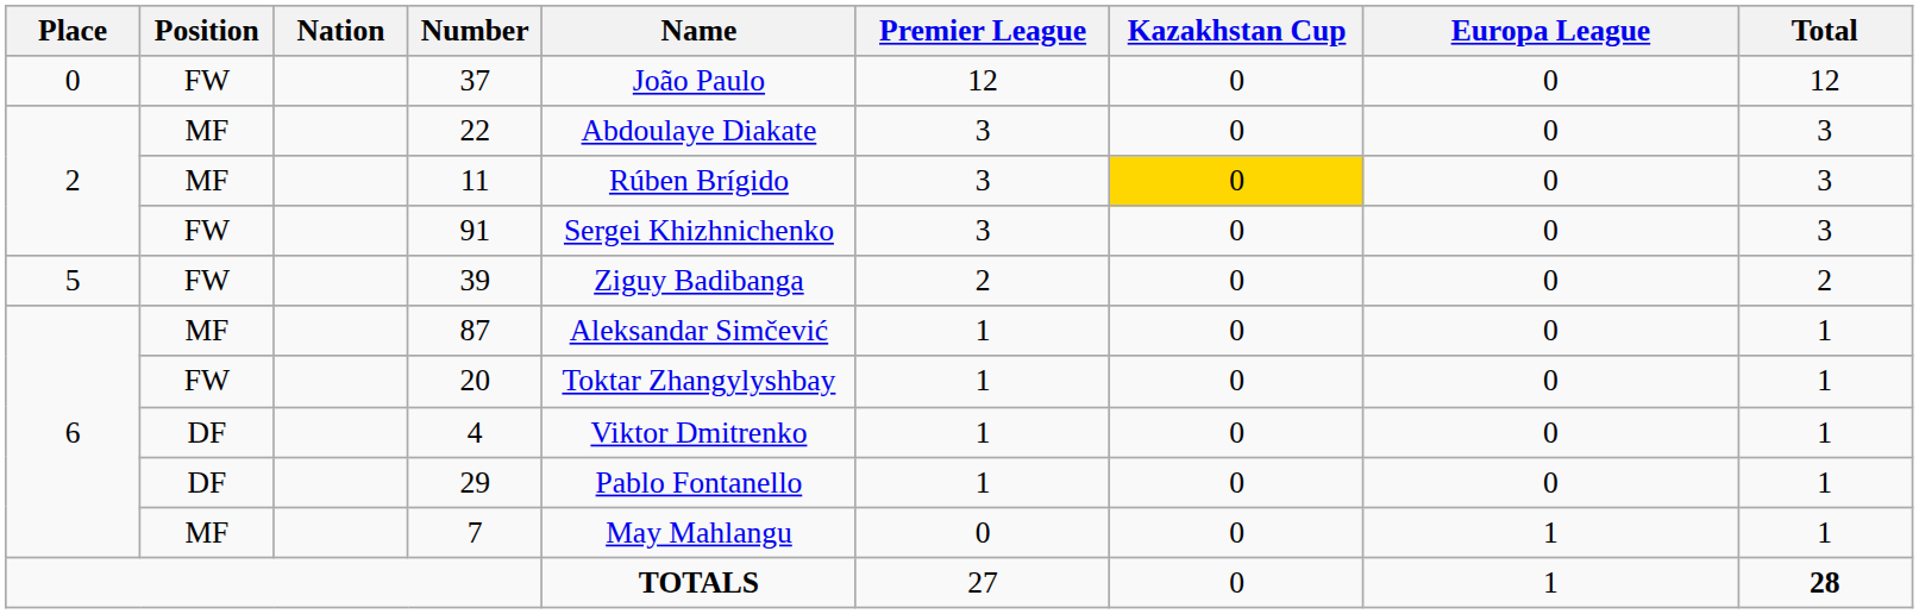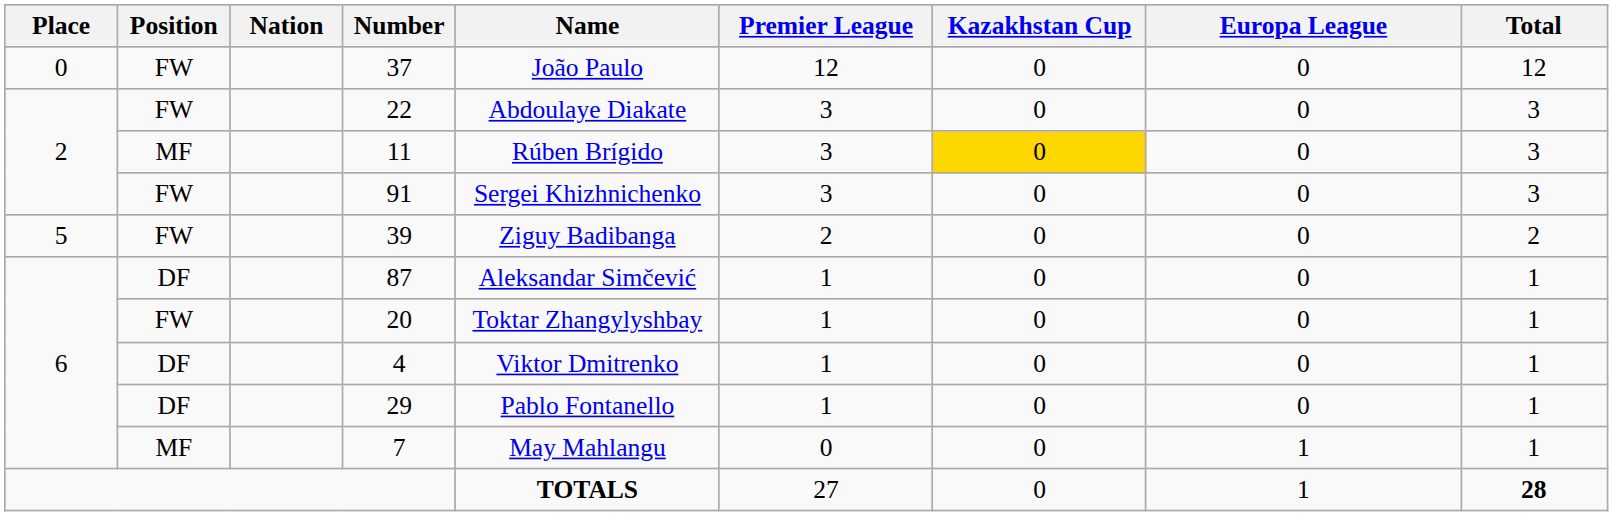 <table class="wikitable" style="font-size: 95%; text-align: center;">
 <tr>
 <th width=60>Place</th>
 <th width=60>Position</th>
 <th width=60>Nation</th>
 <th width=60>Number</th>
 <th width=150>Name</th>
 <th width=120><a href='#'>Premier League</a></th>
 <th width=120><a href='#'>Kazakhstan Cup</a></th>
 <th width=180><a href='#'>Europa League</a></th>
 <th width=80>Total</th>
 </tr>
 <tr>
 <td>0</td>
 <td>FW</td>
 <td></td>
 <td>37</td>
 <td><a href='#'>João Paulo</a></td>
 <td>12</td>
 <td>0</td>
 <td>0</td>
 <td>12</td>
 </tr>
 <tr>
 <td rowspan="3">2</td>
-<td>MF</td>
+<td>FW</td>
 <td></td>
 <td>22</td>
 <td><a href='#'>Abdoulaye Diakate</a></td>
 <td>3</td>
 <td>0</td>
 <td>0</td>
 <td>3</td>
 </tr>
 <tr>
 <td>MF</td>
 <td></td>
 <td>11</td>
 <td><a href='#'>Rúben Brígido</a></td>
 <td>3</td>
 <td style="background: gold;">0</td>
 <td>0</td>
 <td>3</td>
 </tr>
 <tr>
 <td>FW</td>
 <td></td>
 <td>91</td>
 <td><a href='#'>Sergei Khizhnichenko</a></td>
 <td>3</td>
 <td>0</td>
 <td>0</td>
 <td>3</td>
 </tr>
 <tr>
 <td>5</td>
 <td>FW</td>
 <td></td>
 <td>39</td>
 <td><a href='#'>Ziguy Badibanga</a></td>
 <td>2</td>
 <td>0</td>
 <td>0</td>
 <td>2</td>
 </tr>
 <tr>
 <td rowspan="5">6</td>
-<td>MF</td>
+<td>DF</td>
 <td></td>
 <td>87</td>
 <td><a href='#'>Aleksandar Simčević</a></td>
 <td>1</td>
 <td>0</td>
 <td>0</td>
 <td>1</td>
 </tr>
 <tr>
 <td>FW</td>
 <td></td>
 <td>20</td>
 <td><a href='#'>Toktar Zhangylyshbay</a></td>
 <td>1</td>
 <td>0</td>
 <td>0</td>
 <td>1</td>
 </tr>
 <tr>
 <td>DF</td>
 <td></td>
 <td>4</td>
 <td><a href='#'>Viktor Dmitrenko</a></td>
 <td>1</td>
 <td>0</td>
 <td>0</td>
 <td>1</td>
 </tr>
 <tr>
 <td>DF</td>
 <td></td>
 <td>29</td>
 <td><a href='#'>Pablo Fontanello</a></td>
 <td>1</td>
 <td>0</td>
 <td>0</td>
 <td>1</td>
 </tr>
 <tr>
 <td>MF</td>
 <td></td>
 <td>7</td>
 <td><a href='#'>May Mahlangu</a></td>
 <td>0</td>
 <td>0</td>
 <td>1</td>
 <td>1</td>
 </tr>
 <tr>
 <td colspan="4"></td>
 <td><strong>TOTALS</strong></td>
 <td>27</td>
 <td>0</td>
 <td>1</td>
 <td><strong>28</strong></td>
 </tr>
 </table>
